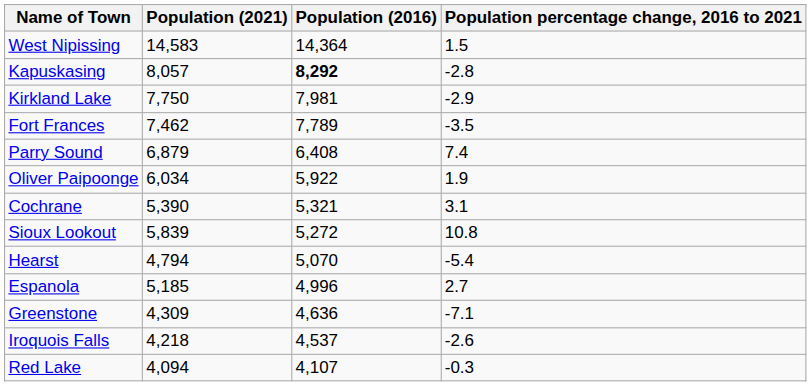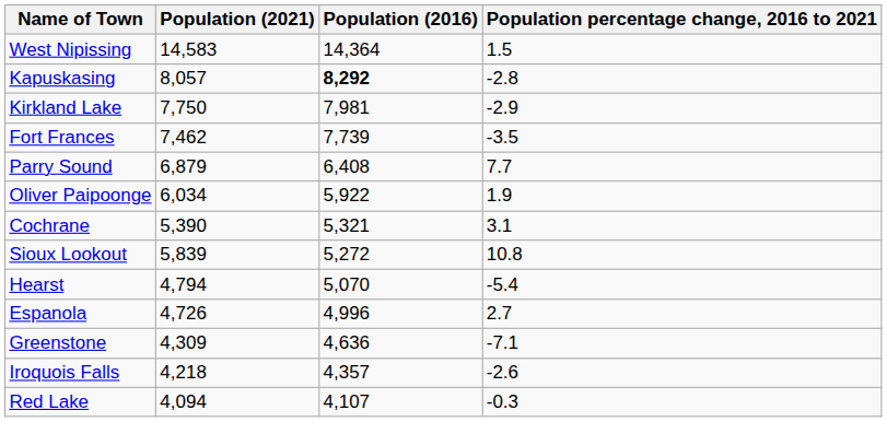 <table class="wikitable">
 <tr>
 <th>Name of Town</th>
 <th>Population (2021)</th>
 <th>Population (2016)</th>
 <th>Population percentage change, 2016 to 2021</th>
 </tr>
 <tr>
 <td><a href='#'>West Nipissing</a></td>
 <td>14,583</td>
 <td>14,364</td>
 <td>1.5</td>
 </tr>
 <tr>
 <td><a href='#'>Kapuskasing</a></td>
 <td>8,057</td>
 <td><strong>8,292</strong></td>
 <td>-2.8</td>
 </tr>
 <tr>
 <td><a href='#'>Kirkland Lake</a></td>
 <td>7,750</td>
 <td>7,981</td>
 <td>-2.9</td>
 </tr>
 <tr>
 <td><a href='#'>Fort Frances</a></td>
 <td>7,462</td>
-<td>7,789</td>
+<td>7,739</td>
 <td>-3.5</td>
 </tr>
 <tr>
 <td><a href='#'>Parry Sound</a></td>
 <td>6,879</td>
 <td>6,408</td>
-<td>7.4</td>
+<td>7.7</td>
 </tr>
 <tr>
 <td><a href='#'>Oliver Paipoonge</a></td>
 <td>6,034</td>
 <td>5,922</td>
 <td>1.9</td>
 </tr>
 <tr>
 <td><a href='#'>Cochrane</a></td>
 <td>5,390</td>
 <td>5,321</td>
 <td>3.1</td>
 </tr>
 <tr>
 <td><a href='#'>Sioux Lookout</a></td>
 <td>5,839</td>
 <td>5,272</td>
 <td>10.8</td>
 </tr>
 <tr>
 <td><a href='#'>Hearst</a></td>
 <td>4,794</td>
 <td>5,070</td>
 <td>-5.4</td>
 </tr>
 <tr>
 <td><a href='#'>Espanola</a></td>
-<td>5,185</td>
+<td>4,726</td>
 <td>4,996</td>
 <td>2.7</td>
 </tr>
 <tr>
 <td><a href='#'>Greenstone</a></td>
 <td>4,309</td>
 <td>4,636</td>
 <td>-7.1</td>
 </tr>
 <tr>
 <td><a href='#'>Iroquois Falls</a></td>
 <td>4,218</td>
-<td>4,537</td>
+<td>4,357</td>
 <td>-2.6</td>
 </tr>
 <tr>
 <td><a href='#'>Red Lake</a></td>
 <td>4,094</td>
 <td>4,107</td>
 <td>-0.3</td>
 </tr>
 </table>
